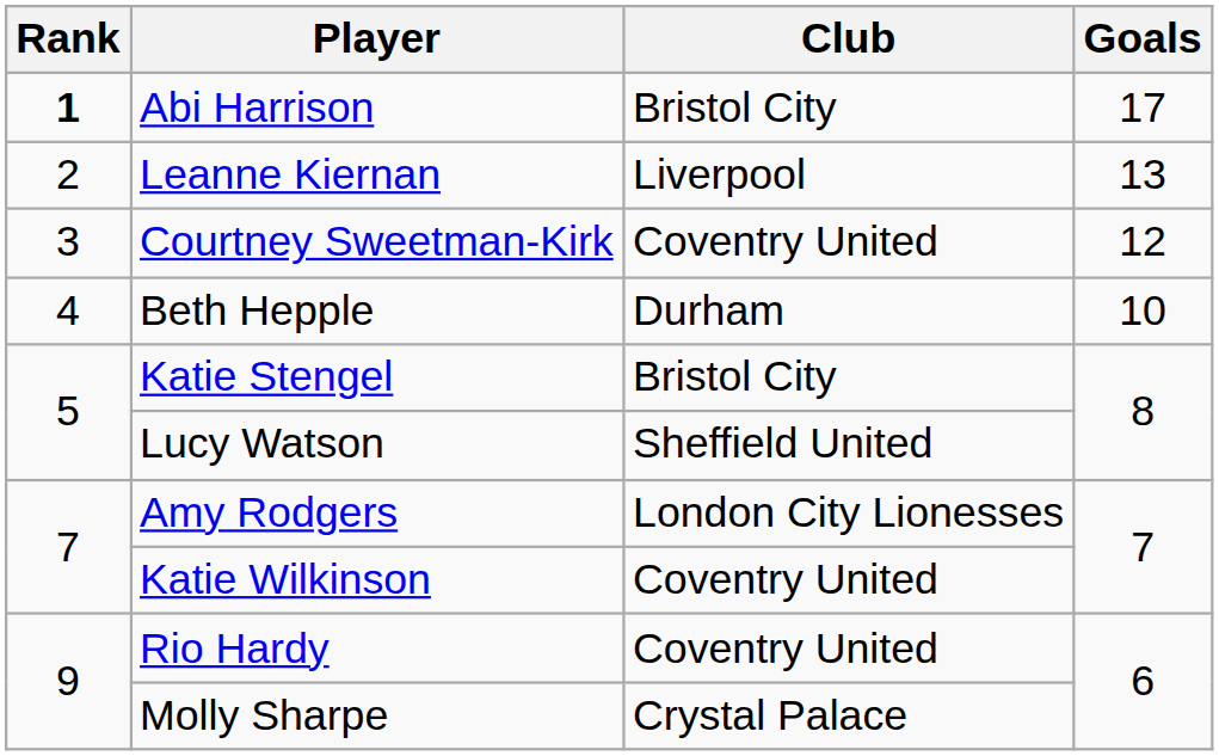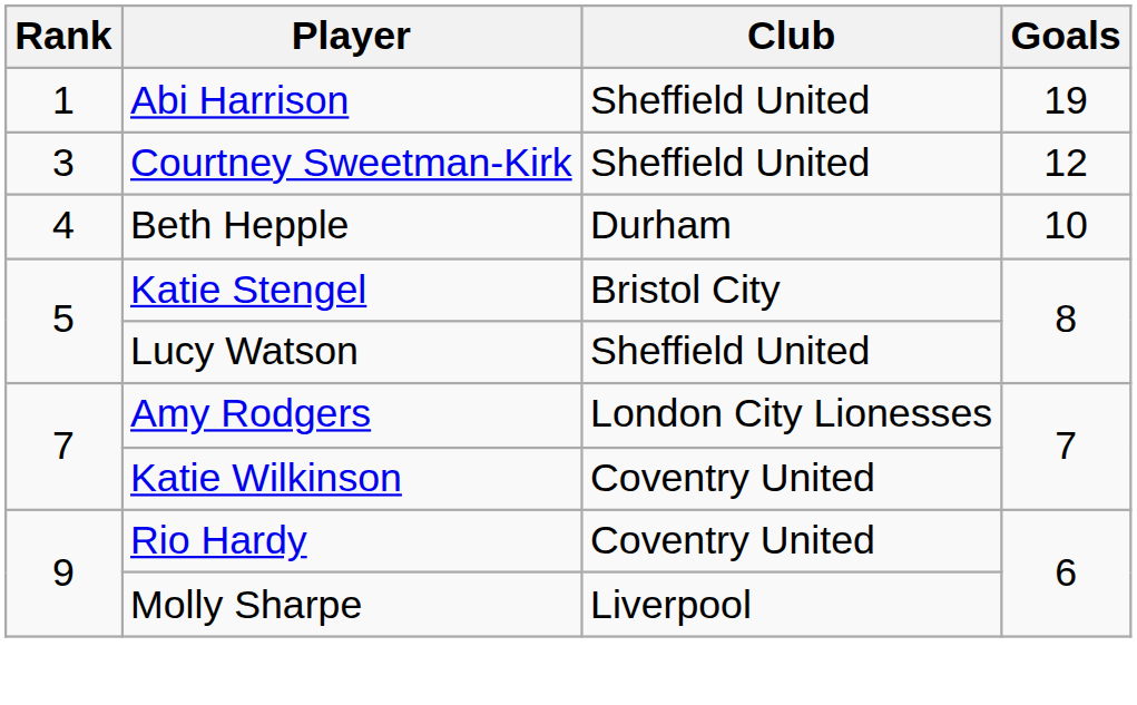 <table class="wikitable" style="text-align:center">
 <tr>
 <th>Rank</th>
 <th>Player</th>
 <th>Club</th>
 <th>Goals</th>
 </tr>
 <tr>
-<td rowspan=1><strong>1</strong></td>
+<td rowspan=1>1</td>
 <td align="left"> <a href='#'>Abi Harrison</a></td>
-<td align="left">Bristol City</td>
-<td rowspan=1>17</td>
-</tr>
-<tr>
-<td>2</td>
-<td align="left"> <a href='#'>Leanne Kiernan</a></td>
-<td align="left">Liverpool</td>
-<td>13</td>
+<td align="left">Sheffield United</td>
+<td rowspan=1>19</td>
 </tr>
 <tr>
 <td>3</td>
 <td align="left"> <a href='#'>Courtney Sweetman-Kirk</a></td>
-<td align="left">Coventry United</td>
+<td align="left">Sheffield United</td>
 <td>12</td>
 </tr>
 <tr>
 <td>4</td>
 <td align="left"> Beth Hepple</td>
 <td align="left">Durham</td>
 <td>10</td>
 </tr>
 <tr>
 <td rowspan=2>5</td>
 <td align="left"> <a href='#'>Katie Stengel</a></td>
 <td align="left">Bristol City</td>
 <td rowspan=2>8</td>
 </tr>
 <tr>
 <td align="left"> Lucy Watson</td>
 <td align="left">Sheffield United</td>
 </tr>
 <tr>
 <td rowspan=2>7</td>
 <td align="left"> <a href='#'>Amy Rodgers</a></td>
 <td align="left">London City Lionesses</td>
 <td rowspan=2>7</td>
 </tr>
 <tr>
 <td align="left"> <a href='#'>Katie Wilkinson</a></td>
 <td align="left">Coventry United</td>
 </tr>
 <tr>
 <td rowspan=2>9</td>
 <td align="left"> <a href='#'>Rio Hardy</a></td>
 <td align="left">Coventry United</td>
 <td rowspan=2>6</td>
 </tr>
 <tr>
 <td align="left"> Molly Sharpe</td>
-<td align="left">Crystal Palace</td>
+<td align="left">Liverpool</td>
 </tr>
 </table>
